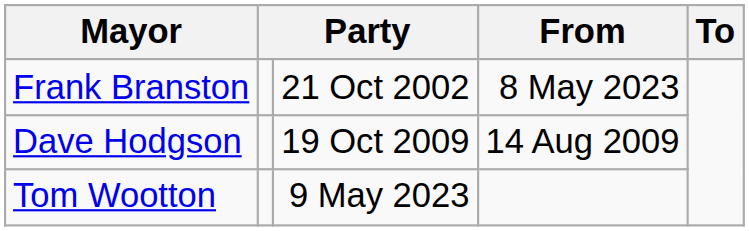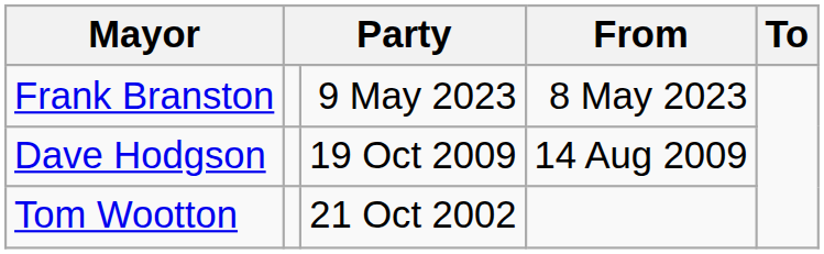 <table class=wikitable>
 <tr>
 <th>Mayor</th>
 <th colspan=2>Party</th>
 <th>From</th>
 <th>To</th>
 </tr>
 <tr>
 <td><a href='#'>Frank Branston</a></td>
 <td></td>
-<td align=right>21 Oct 2002</td>
+<td align=right>9 May 2023</td>
 <td align=right>8 May 2023</td>
 </tr>
 <tr>
 <td><a href='#'>Dave Hodgson</a></td>
 <td></td>
 <td align=right>19 Oct 2009</td>
 <td align=right>14 Aug 2009</td>
 </tr>
 <tr>
 <td><a href='#'>Tom Wootton</a></td>
 <td></td>
-<td align=right>9 May 2023</td>
+<td align=right>21 Oct 2002</td>
 <td align=right></td>
 </tr>
 </table>
